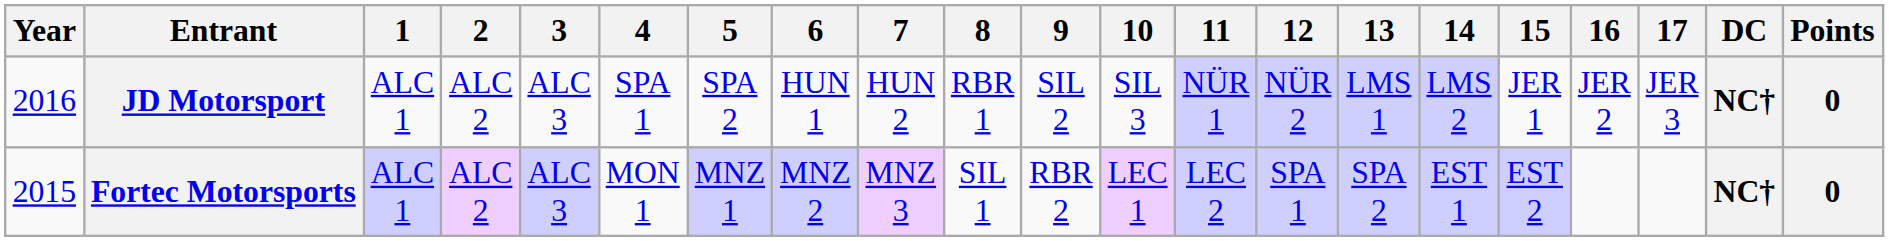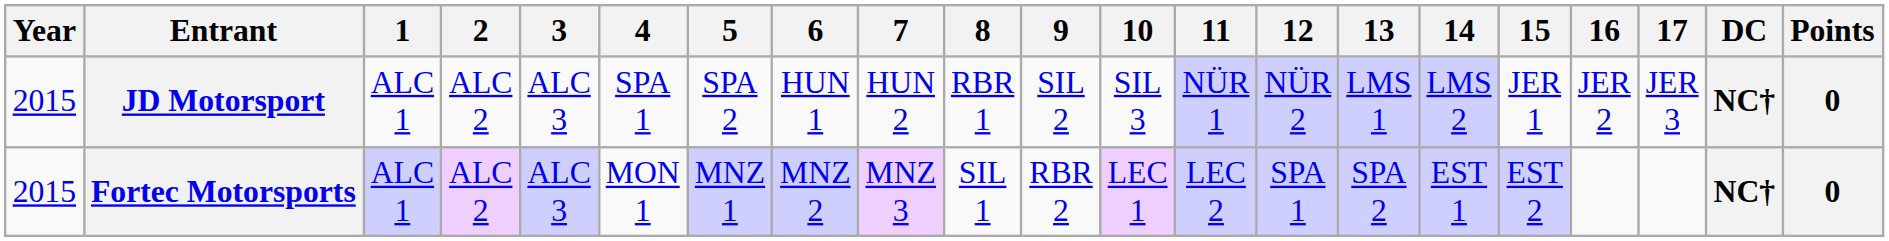 <table class="wikitable" style="text-align:center; font-size:85%">
 <tr>
 <th>Year</th>
 <th>Entrant</th>
 <th>1</th>
 <th>2</th>
 <th>3</th>
 <th>4</th>
 <th>5</th>
 <th>6</th>
 <th>7</th>
 <th>8</th>
 <th>9</th>
 <th>10</th>
 <th>11</th>
 <th>12</th>
 <th>13</th>
 <th>14</th>
 <th>15</th>
 <th>16</th>
 <th>17</th>
 <th>DC</th>
 <th>Points</th>
 </tr>
 <tr>
-<td><a href='#'>2016</a></td>
+<td><a href='#'>2015</a></td>
 <th nowrap><a href='#'>JD Motorsport</a></th>
 <td style="background:#;"><a href='#'>ALC<br>1</a><br></td>
 <td style="background:#;"><a href='#'>ALC<br>2</a><br></td>
 <td style="background:#;"><a href='#'>ALC<br>3</a><br></td>
 <td style="background:#;"><a href='#'>SPA<br>1</a><br></td>
 <td style="background:#;"><a href='#'>SPA<br>2</a><br></td>
 <td style="background:#;"><a href='#'>HUN<br>1</a><br></td>
 <td style="background:#;"><a href='#'>HUN<br>2</a><br></td>
 <td style="background:#;"><a href='#'>RBR<br>1</a><br></td>
 <td style="background:#;"><a href='#'>SIL<br>2</a><br></td>
 <td style="background:#;"><a href='#'>SIL<br>3</a><br></td>
 <td style="background:#cfcfff;"><a href='#'>NÜR<br>1</a><br></td>
 <td style="background:#cfcfff;"><a href='#'>NÜR<br>2</a><br></td>
 <td style="background:#cfcfff;"><a href='#'>LMS<br>1</a><br></td>
 <td style="background:#cfcfff;"><a href='#'>LMS<br>2</a><br></td>
 <td style="background:#;"><a href='#'>JER<br>1</a><br></td>
 <td style="background:#;"><a href='#'>JER<br>2</a><br></td>
 <td style="background:#;"><a href='#'>JER<br>3</a><br></td>
 <th>NC†</th>
 <th>0</th>
 </tr>
 <tr>
 <td><a href='#'>2015</a></td>
 <th nowrap><a href='#'>Fortec Motorsports</a></th>
 <td style="background:#cfcfff;"><a href='#'>ALC<br>1</a><br></td>
 <td style="background:#efcfff;"><a href='#'>ALC<br>2</a><br></td>
 <td style="background:#cfcfff;"><a href='#'>ALC<br>3</a><br></td>
 <td style="background:#;"><a href='#'>MON<br>1</a><br></td>
 <td style="background:#cfcfff;"><a href='#'>MNZ<br>1</a><br></td>
 <td style="background:#cfcfff;"><a href='#'>MNZ<br>2</a><br></td>
 <td style="background:#efcfff;"><a href='#'>MNZ<br>3</a><br></td>
 <td style="background:#;"><a href='#'>SIL<br>1</a><br></td>
 <td style="background:#;"><a href='#'>RBR<br>2</a><br></td>
 <td style="background:#efcfff;"><a href='#'>LEC<br>1</a><br></td>
 <td style="background:#cfcfff;"><a href='#'>LEC<br>2</a><br></td>
 <td style="background:#cfcfff;"><a href='#'>SPA<br>1</a><br></td>
 <td style="background:#cfcfff;"><a href='#'>SPA<br>2</a><br></td>
 <td style="background:#cfcfff;"><a href='#'>EST<br>1</a><br></td>
 <td style="background:#cfcfff;"><a href='#'>EST<br>2</a><br></td>
 <td></td>
 <td></td>
 <th>NC†</th>
 <th>0</th>
 </tr>
 </table>
